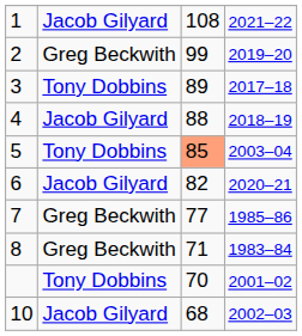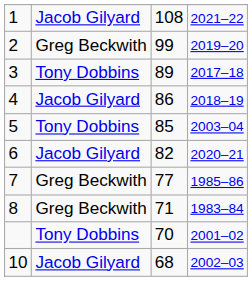 <table class="wikitable">
 <tr>
 </tr>
 <tr>
 <td>1</td>
 <td><a href='#'>Jacob Gilyard</a></td>
 <td>108</td>
 <td style="font-size:80%;"><a href='#'>2021–22</a></td>
 </tr>
 <tr>
 <td>2</td>
 <td>Greg Beckwith</td>
 <td>99</td>
 <td style="font-size:80%;"><a href='#'>2019–20</a></td>
 </tr>
 <tr>
 <td>3</td>
 <td><a href='#'>Tony Dobbins</a></td>
 <td>89</td>
 <td style="font-size:80%;"><a href='#'>2017–18</a></td>
 </tr>
 <tr>
 <td>4</td>
 <td><a href='#'>Jacob Gilyard</a></td>
-<td>88</td>
+<td>86</td>
 <td style="font-size:80%;"><a href='#'>2018–19</a></td>
 </tr>
 <tr>
 <td>5</td>
 <td><a href='#'>Tony Dobbins</a></td>
-<td style="background: lightsalmon;">85</td>
+<td>85</td>
 <td style="font-size:80%;"><a href='#'>2003–04</a></td>
 </tr>
 <tr>
 <td>6</td>
 <td><a href='#'>Jacob Gilyard</a></td>
 <td>82</td>
 <td style="font-size:80%;"><a href='#'>2020–21</a></td>
 </tr>
 <tr>
 <td>7</td>
 <td>Greg Beckwith</td>
 <td>77</td>
 <td style="font-size:80%;"><a href='#'>1985–86</a></td>
 </tr>
 <tr>
 <td>8</td>
 <td>Greg Beckwith</td>
 <td>71</td>
 <td style="font-size:80%;"><a href='#'>1983–84</a></td>
 </tr>
 <tr>
 <td></td>
 <td><a href='#'>Tony Dobbins</a></td>
 <td>70</td>
 <td style="font-size:80%;"><a href='#'>2001–02</a></td>
 </tr>
 <tr>
 <td>10</td>
 <td><a href='#'>Jacob Gilyard</a></td>
 <td>68</td>
 <td style="font-size:80%;"><a href='#'>2002–03</a></td>
 </tr>
 </table>
